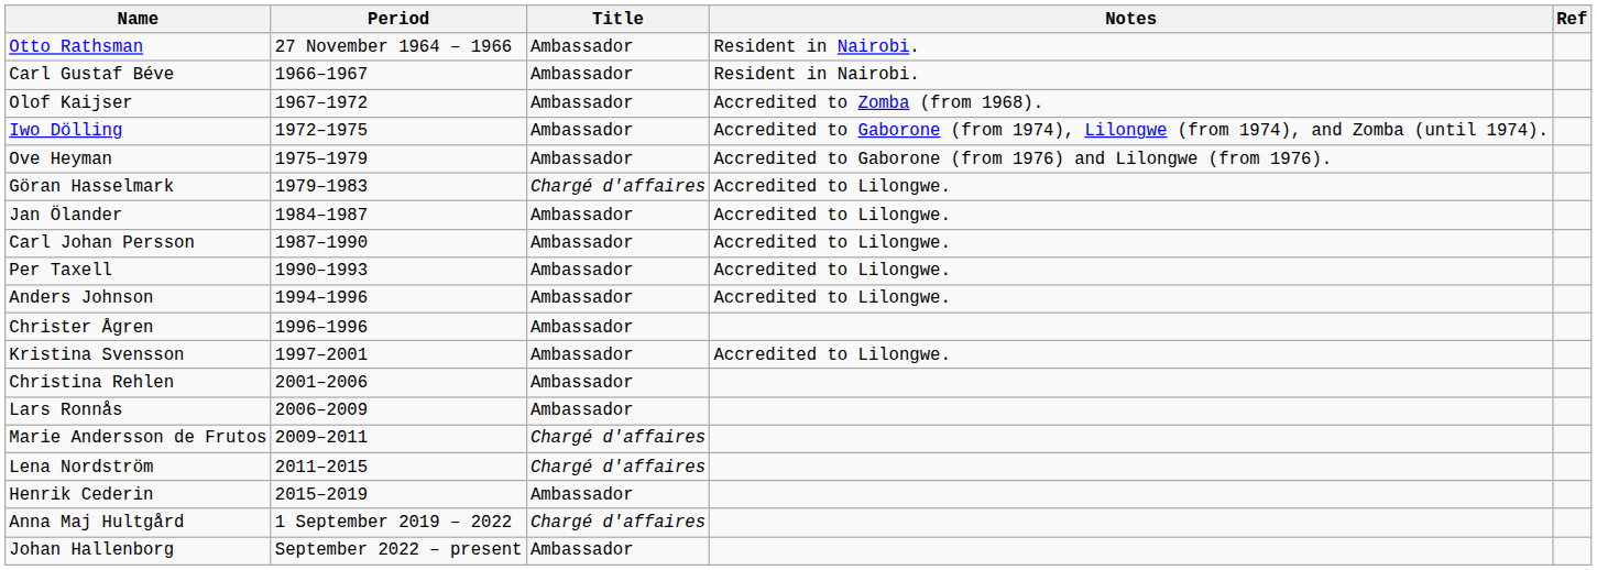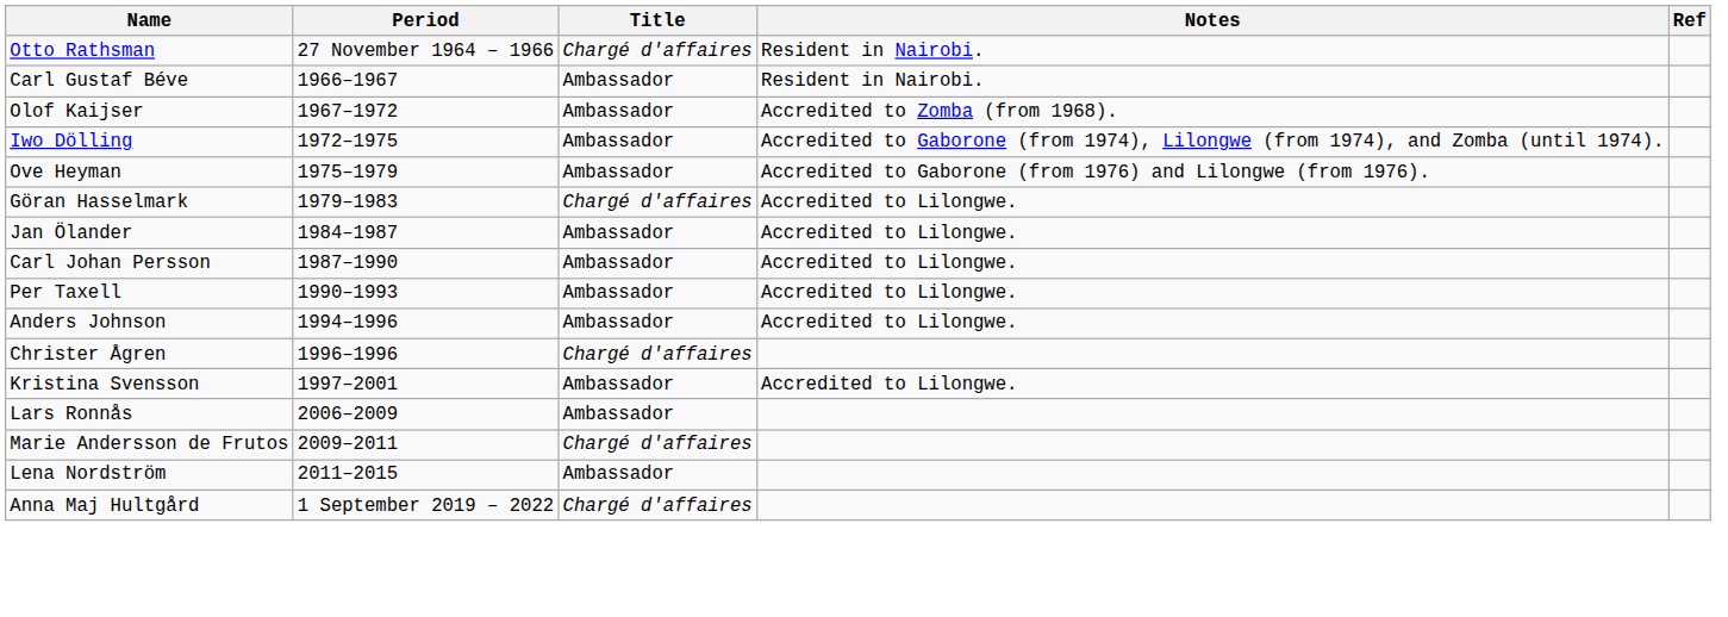 <table class="wikitable">
 <tr>
 <th>Name</th>
 <th>Period</th>
 <th>Title</th>
 <th>Notes</th>
 <th>Ref</th>
 </tr>
 <tr>
 <td><a href='#'>Otto Rathsman</a></td>
 <td>27 November 1964 – 1966</td>
-<td>Ambassador</td>
+<td><em>Chargé d'affaires</em></td>
 <td>Resident in <a href='#'>Nairobi</a>.</td>
 <td></td>
 </tr>
 <tr>
 <td>Carl Gustaf Béve</td>
 <td>1966–1967</td>
 <td>Ambassador</td>
 <td>Resident in Nairobi.</td>
 <td></td>
 </tr>
 <tr>
 <td>Olof Kaijser</td>
 <td>1967–1972</td>
 <td>Ambassador</td>
 <td>Accredited to <a href='#'>Zomba</a> (from 1968).</td>
 <td></td>
 </tr>
 <tr>
 <td><a href='#'>Iwo Dölling</a></td>
 <td>1972–1975</td>
 <td>Ambassador</td>
 <td>Accredited to <a href='#'>Gaborone</a> (from 1974), <a href='#'>Lilongwe</a> (from 1974), and Zomba (until 1974).</td>
 <td></td>
 </tr>
 <tr>
 <td>Ove Heyman</td>
 <td>1975–1979</td>
 <td>Ambassador</td>
 <td>Accredited to Gaborone (from 1976) and Lilongwe (from 1976).</td>
 <td></td>
 </tr>
 <tr>
 <td>Göran Hasselmark</td>
 <td>1979–1983</td>
 <td><em>Chargé d'affaires</em></td>
 <td>Accredited to Lilongwe.</td>
 <td></td>
 </tr>
 <tr>
 <td>Jan Ölander</td>
 <td>1984–1987</td>
 <td>Ambassador</td>
 <td>Accredited to Lilongwe.</td>
 <td></td>
 </tr>
 <tr>
 <td>Carl Johan Persson</td>
 <td>1987–1990</td>
 <td>Ambassador</td>
 <td>Accredited to Lilongwe.</td>
 <td></td>
 </tr>
 <tr>
 <td>Per Taxell</td>
 <td>1990–1993</td>
 <td>Ambassador</td>
 <td>Accredited to Lilongwe.</td>
 <td></td>
 </tr>
 <tr>
 <td>Anders Johnson</td>
 <td>1994–1996</td>
 <td>Ambassador</td>
 <td>Accredited to Lilongwe.</td>
 <td></td>
 </tr>
 <tr>
 <td>Christer Ågren</td>
 <td>1996–1996</td>
-<td>Ambassador</td>
+<td><em>Chargé d'affaires</em></td>
 <td></td>
 <td></td>
 </tr>
 <tr>
 <td>Kristina Svensson</td>
 <td>1997–2001</td>
 <td>Ambassador</td>
 <td>Accredited to Lilongwe.</td>
-<td></td>
-</tr>
-<tr>
-<td>Christina Rehlen</td>
-<td>2001–2006</td>
-<td>Ambassador</td>
-<td></td>
 <td></td>
 </tr>
 <tr>
 <td>Lars Ronnås</td>
 <td>2006–2009</td>
 <td>Ambassador</td>
 <td></td>
 <td></td>
 </tr>
 <tr>
 <td>Marie Andersson de Frutos</td>
 <td>2009–2011</td>
 <td><em>Chargé d'affaires</em></td>
 <td></td>
 <td></td>
 </tr>
 <tr>
 <td>Lena Nordström</td>
 <td>2011–2015</td>
-<td><em>Chargé d'affaires</em></td>
-<td></td>
-<td></td>
-</tr>
-<tr>
-<td>Henrik Cederin</td>
-<td>2015–2019</td>
 <td>Ambassador</td>
 <td></td>
 <td></td>
 </tr>
 <tr>
 <td>Anna Maj Hultgård</td>
 <td>1 September 2019 – 2022</td>
 <td><em>Chargé d'affaires</em></td>
 <td></td>
 <td></td>
 </tr>
-<tr>
-<td>Johan Hallenborg</td>
-<td>September 2022 – present</td>
-<td>Ambassador</td>
-<td></td>
-<td></td>
-</tr>
 </table>
